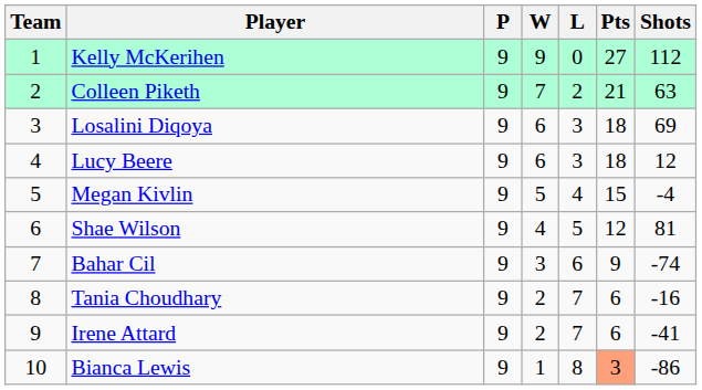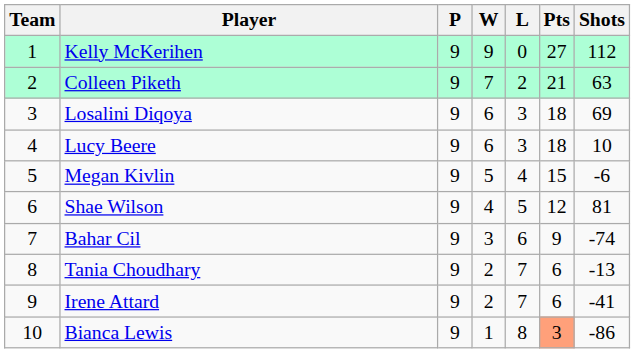 <table class="wikitable" style="font-size: 100%">
 <tr>
 <th width=20>Team</th>
 <th width=300>Player</th>
 <th width=20>P</th>
 <th width=20>W</th>
 <th width=20>L</th>
 <th width=20>Pts</th>
 <th width=20>Shots</th>
 </tr>
 <tr align=center style="background: #ADFFD6;">
 <td>1</td>
 <td align="left"> <a href='#'>Kelly McKerihen</a></td>
 <td>9</td>
 <td>9</td>
 <td>0</td>
 <td>27</td>
 <td>112</td>
 </tr>
 <tr align=center style="background: #ADFFD6;">
 <td>2</td>
 <td align="left"> <a href='#'>Colleen Piketh</a></td>
 <td>9</td>
 <td>7</td>
 <td>2</td>
 <td>21</td>
 <td>63</td>
 </tr>
 <tr align=center>
 <td>3</td>
 <td align="left"> <a href='#'>Losalini Diqoya</a></td>
 <td>9</td>
 <td>6</td>
 <td>3</td>
 <td>18</td>
 <td>69</td>
 </tr>
 <tr align=center>
 <td>4</td>
 <td align="left"> <a href='#'>Lucy Beere</a></td>
 <td>9</td>
 <td>6</td>
 <td>3</td>
 <td>18</td>
-<td>12</td>
+<td>10</td>
 </tr>
 <tr align=center>
 <td>5</td>
 <td align="left"> <a href='#'>Megan Kivlin</a></td>
 <td>9</td>
 <td>5</td>
 <td>4</td>
 <td>15</td>
-<td>-4</td>
+<td>-6</td>
 </tr>
 <tr align=center>
 <td>6</td>
 <td align="left"> <a href='#'>Shae Wilson</a></td>
 <td>9</td>
 <td>4</td>
 <td>5</td>
 <td>12</td>
 <td>81</td>
 </tr>
 <tr align=center>
 <td>7</td>
 <td align="left"> <a href='#'>Bahar Cil</a></td>
 <td>9</td>
 <td>3</td>
 <td>6</td>
 <td>9</td>
 <td>-74</td>
 </tr>
 <tr align=center>
 <td>8</td>
 <td align="left"> <a href='#'>Tania Choudhary</a></td>
 <td>9</td>
 <td>2</td>
 <td>7</td>
 <td>6</td>
-<td>-16</td>
+<td>-13</td>
 </tr>
 <tr align=center>
 <td>9</td>
 <td align="left"> <a href='#'>Irene Attard</a></td>
 <td>9</td>
 <td>2</td>
 <td>7</td>
 <td>6</td>
 <td>-41</td>
 </tr>
 <tr align=center>
 <td>10</td>
 <td align="left"> <a href='#'>Bianca Lewis</a></td>
 <td>9</td>
 <td>1</td>
 <td>8</td>
 <td style="background: lightsalmon;">3</td>
 <td>-86</td>
 </tr>
 </table>
